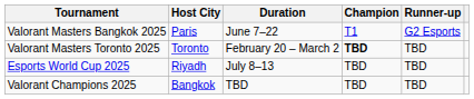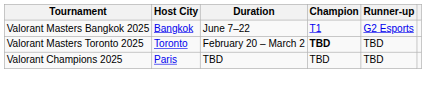 <table class="wikitable">
 <tr>
 <th>Tournament</th>
 <th>Host City</th>
 <th>Duration</th>
 <th>Champion</th>
 <th>Runner-up</th>
 <th></th>
 </tr>
 <tr>
 <td>Valorant Masters Bangkok 2025</td>
-<td> <a href='#'>Paris</a></td>
+<td> <a href='#'>Bangkok</a></td>
 <td>June 7–22</td>
 <td><a href='#'>T1</a></td>
 <td><a href='#'>G2 Esports</a></td>
 <td></td>
 </tr>
 <tr>
 <td>Valorant Masters Toronto 2025</td>
 <td> <a href='#'>Toronto</a></td>
 <td>February 20 – March 2</td>
 <td><strong>TBD</strong></td>
 <td>TBD</td>
 <td></td>
 </tr>
 <tr>
-<td><a href='#'>Esports World Cup 2025</a></td>
-<td> <a href='#'>Riyadh</a></td>
-<td>July 8–13</td>
-<td>TBD</td>
-<td>TBD</td>
-<td></td>
-</tr>
-<tr>
 <td>Valorant Champions 2025</td>
-<td> <a href='#'>Bangkok</a></td>
+<td> <a href='#'>Paris</a></td>
 <td>TBD</td>
 <td>TBD</td>
 <td>TBD</td>
 <td></td>
 </tr>
 </table>
